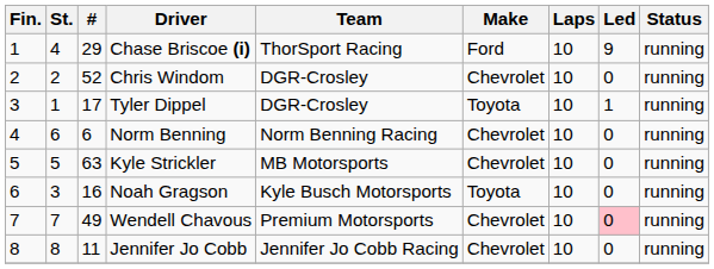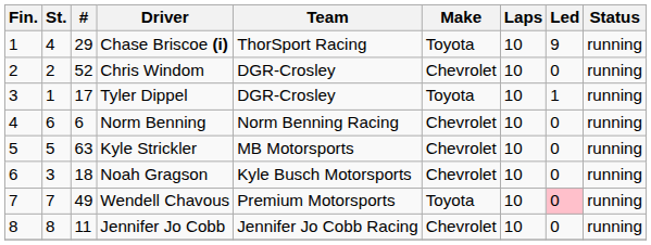 <table class="sortable wikitable" border="1">
 <tr>
 <th>Fin.</th>
 <th>St.</th>
 <th>#</th>
 <th>Driver</th>
 <th>Team</th>
 <th>Make</th>
 <th>Laps</th>
 <th>Led</th>
 <th>Status</th>
 </tr>
 <tr>
 <td>1</td>
 <td>4</td>
 <td>29</td>
 <td>Chase Briscoe <strong>(i)</strong></td>
 <td>ThorSport Racing</td>
-<td>Ford</td>
+<td>Toyota</td>
 <td>10</td>
 <td>9</td>
 <td>running</td>
 </tr>
 <tr>
 <td>2</td>
 <td>2</td>
 <td>52</td>
 <td>Chris Windom</td>
 <td>DGR-Crosley</td>
 <td>Chevrolet</td>
 <td>10</td>
 <td>0</td>
 <td>running</td>
 </tr>
 <tr>
 <td>3</td>
 <td>1</td>
 <td>17</td>
 <td>Tyler Dippel</td>
 <td>DGR-Crosley</td>
 <td>Toyota</td>
 <td>10</td>
 <td>1</td>
 <td>running</td>
 </tr>
 <tr>
 <td>4</td>
 <td>6</td>
 <td>6</td>
 <td>Norm Benning</td>
 <td>Norm Benning Racing</td>
 <td>Chevrolet</td>
 <td>10</td>
 <td>0</td>
 <td>running</td>
 </tr>
 <tr>
 <td>5</td>
 <td>5</td>
 <td>63</td>
 <td>Kyle Strickler</td>
 <td>MB Motorsports</td>
 <td>Chevrolet</td>
 <td>10</td>
 <td>0</td>
 <td>running</td>
 </tr>
 <tr>
 <td>6</td>
 <td>3</td>
-<td>16</td>
+<td>18</td>
 <td>Noah Gragson</td>
 <td>Kyle Busch Motorsports</td>
-<td>Toyota</td>
+<td>Chevrolet</td>
 <td>10</td>
 <td>0</td>
 <td>running</td>
 </tr>
 <tr>
 <td>7</td>
 <td>7</td>
 <td>49</td>
 <td>Wendell Chavous</td>
 <td>Premium Motorsports</td>
-<td>Chevrolet</td>
+<td>Toyota</td>
 <td>10</td>
 <td style="background: pink;">0</td>
 <td>running</td>
 </tr>
 <tr>
 <td>8</td>
 <td>8</td>
 <td>11</td>
 <td>Jennifer Jo Cobb</td>
 <td>Jennifer Jo Cobb Racing</td>
 <td>Chevrolet</td>
 <td>10</td>
 <td>0</td>
 <td>running</td>
 </tr>
 <tr>
 </tr>
 </table>
